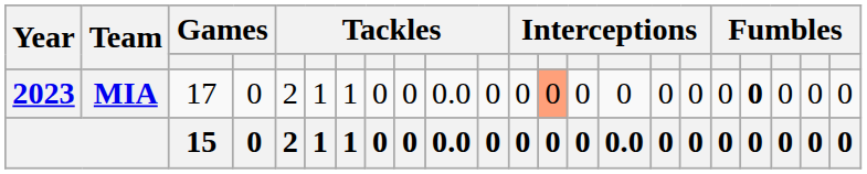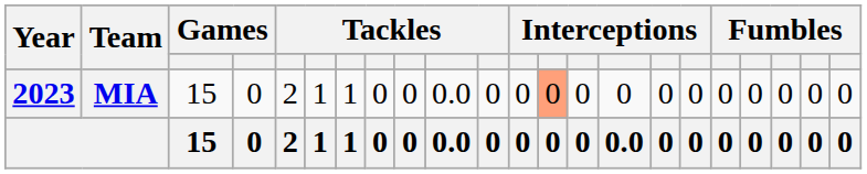 <table class="wikitable" style="text-align: center;">
 <tr>
 <th rowspan="2">Year</th>
 <th rowspan="2">Team</th>
 <th colspan="2">Games</th>
 <th colspan="7">Tackles</th>
 <th colspan="6">Interceptions</th>
 <th colspan="5">Fumbles</th>
 </tr>
 <tr>
 <th></th>
 <th></th>
 <th></th>
 <th></th>
 <th></th>
 <th></th>
 <th></th>
 <th></th>
 <th></th>
 <th></th>
 <th></th>
 <th></th>
 <th></th>
 <th></th>
 <th></th>
 <th></th>
 <th></th>
 <th></th>
 <th></th>
 <th></th>
 </tr>
 <tr>
 <th><a href='#'>2023</a></th>
 <th><a href='#'>MIA</a></th>
-<td>17</td>
+<td>15</td>
 <td>0</td>
 <td>2</td>
 <td>1</td>
 <td>1</td>
 <td>0</td>
 <td>0</td>
 <td>0.0</td>
 <td>0</td>
 <td>0</td>
 <td style="background: lightsalmon;">0</td>
 <td>0</td>
 <td>0</td>
 <td>0</td>
 <td>0</td>
 <td>0</td>
-<td><strong>0</strong></td>
+<td>0</td>
 <td>0</td>
 <td>0</td>
 <td>0</td>
 </tr>
 <tr>
 <th colspan="2"></th>
 <th>15</th>
 <th>0</th>
 <th>2</th>
 <th>1</th>
 <th>1</th>
 <th>0</th>
 <th>0</th>
 <th>0.0</th>
 <th>0</th>
 <th>0</th>
 <th>0</th>
 <th>0</th>
 <th>0.0</th>
 <th>0</th>
 <th>0</th>
 <th>0</th>
 <th>0</th>
 <th>0</th>
 <th>0</th>
 <th>0</th>
 </tr>
 </table>
